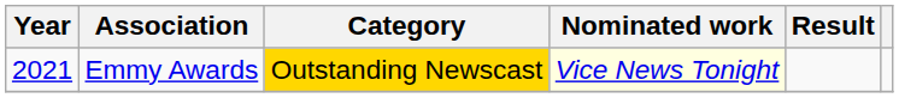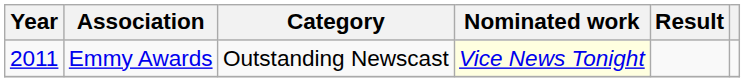 <table class="wikitable">
 <tr>
 <th>Year</th>
 <th>Association</th>
 <th>Category</th>
 <th>Nominated work</th>
 <th>Result</th>
 <th style="text-align: center;"></th>
 </tr>
 <tr>
-<td><a href='#'>2021</a></td>
+<td><a href='#'>2011</a></td>
 <td><a href='#'>Emmy Awards</a></td>
-<td style="background: gold;">Outstanding Newscast</td>
+<td>Outstanding Newscast</td>
 <td style="background: lightyellow;"><em><a href='#'>Vice News Tonight</a></em></td>
 <td></td>
 <td style="text-align: center;"></td>
 </tr>
 <tr>
 </tr>
 </table>
